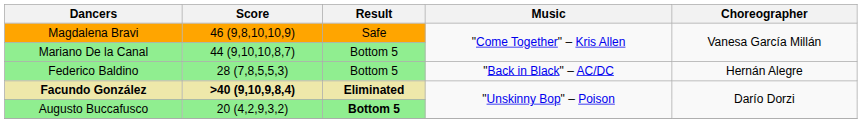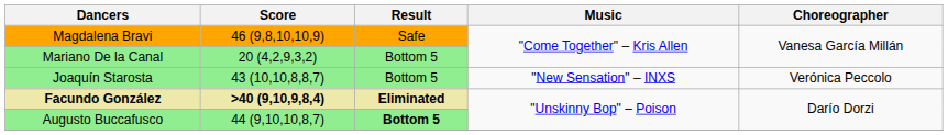 <table class="wikitable" width="90%" style="text-align:center;">
 <tr bgcolor="f2f2f2">
 <td><strong>Dancers</strong></td>
 <td><strong>Score</strong></td>
 <td><strong>Result</strong></td>
 <td><strong>Music</strong></td>
 <td><strong>Choreographer</strong></td>
 </tr>
 <tr>
 <td bgcolor="orange">Magdalena Bravi</td>
 <td bgcolor="orange">46 (9,8,10,10,9)</td>
 <td bgcolor="orange">Safe</td>
 <td rowspan=2>"<a href='#'>Come Together</a>" – <a href='#'>Kris Allen</a></td>
 <td rowspan=2>Vanesa García Millán</td>
 </tr>
 <tr bgcolor=lightgreen>
 <td>Mariano De la Canal</td>
-<td>44 (9,10,10,8,7)</td>
+<td>20 (4,2,9,3,2)</td>
 <td>Bottom 5</td>
 </tr>
 <tr>
-<td bgcolor=lightgreen>Federico Baldino</td>
-<td bgcolor=lightgreen>28 (7,8,5,5,3)</td>
+<td bgcolor=lightgreen>Joaquín Starosta</td>
+<td bgcolor=lightgreen>43 (10,10,8,8,7)</td>
 <td bgcolor=lightgreen>Bottom 5</td>
-<td>"<a href='#'>Back in Black</a>" – <a href='#'>AC/DC</a></td>
-<td>Hernán Alegre</td>
+<td>"<a href='#'>New Sensation</a>" – <a href='#'>INXS</a></td>
+<td>Verónica Peccolo</td>
 </tr>
 <tr>
 <td bgcolor="palegoldenrod"><strong>Facundo González</strong></td>
 <td bgcolor="palegoldenrod"><strong>>40 (9,10,9,8,4)</strong></td>
 <td bgcolor="palegoldenrod"><strong>Eliminated</strong></td>
 <td rowspan=2>"<a href='#'>Unskinny Bop</a>" – <a href='#'>Poison</a></td>
 <td rowspan=2>Darío Dorzi</td>
 </tr>
 <tr bgcolor=lightgreen>
 <td>Augusto Buccafusco</td>
-<td>20 (4,2,9,3,2)</td>
+<td>44 (9,10,10,8,7)</td>
 <td><strong>Bottom 5</strong></td>
 </tr>
 <tr>
 </tr>
 </table>
